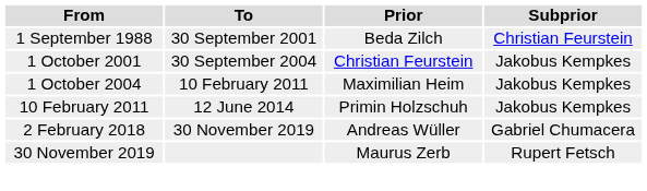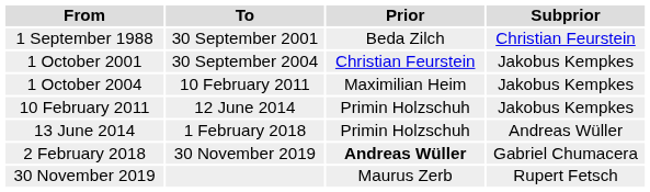 <table>
 <tr ---- bgcolor="#DDDDDD" align="center">
 <td width=150><strong>From</strong></td>
 <td width=150><strong>To</strong></td>
 <td width=150><strong>Prior</strong></td>
 <td width=150><strong>Subprior</strong></td>
 </tr>
 <tr ---- bgcolor="#EEEEEE" align="center">
 <td>1 September 1988</td>
 <td>30 September 2001</td>
 <td>Beda Zilch</td>
 <td><a href='#'>Christian Feurstein</a></td>
 </tr>
 <tr ---- bgcolor="#EEEEEE" align="center">
 <td>1 October 2001</td>
 <td>30 September 2004</td>
 <td><a href='#'>Christian Feurstein</a></td>
 <td>Jakobus Kempkes</td>
 </tr>
 <tr ---- bgcolor="#EEEEEE" align="center">
 <td>1 October 2004</td>
 <td>10 February 2011</td>
 <td>Maximilian Heim</td>
 <td>Jakobus Kempkes</td>
 </tr>
 <tr ---- bgcolor="#EEEEEE" align="center">
 <td>10 February 2011</td>
 <td>12 June 2014</td>
 <td>Primin Holzschuh</td>
 <td>Jakobus Kempkes</td>
 </tr>
 <tr ---- bgcolor="#EEEEEE" align="center">
+<td>13 June 2014</td>
+<td>1 February 2018</td>
+<td>Primin Holzschuh</td>
+<td>Andreas Wüller</td>
+</tr>
+<tr ---- bgcolor="#EEEEEE" align="center">
 <td>2 February 2018</td>
 <td>30 November 2019</td>
-<td>Andreas Wüller</td>
+<td><strong>Andreas Wüller</strong></td>
 <td>Gabriel Chumacera</td>
 </tr>
 <tr ---- bgcolor="#EEEEEE" align="center">
 <td>30 November 2019</td>
 <td></td>
 <td>Maurus Zerb</td>
 <td>Rupert Fetsch</td>
 </tr>
 </table>
